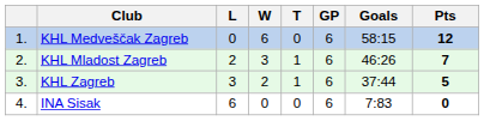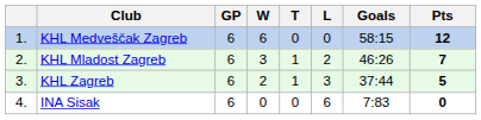 <table class="wikitable">
 <tr>
 <th width="30"></th>
 <th width="200">Club</th>
-<th width="30">L</th>
+<th width="30">GP</th>
 <th width="30">W</th>
 <th width="30">T</th>
-<th width="30">GP</th>
+<th width="30">L</th>
 <th width="70">Goals</th>
 <th width="70">Pts</th>
 </tr>
 <tr bgcolor="#BCD2EE" align="center">
 <td>1.</td>
 <td align="left"><a href='#'>KHL Medveščak Zagreb</a></td>
-<td>0</td>
+<td>6</td>
 <td>6</td>
 <td>0</td>
-<td>6</td>
+<td>0</td>
 <td>58:15</td>
 <td><strong>12</strong></td>
 </tr>
 <tr bgcolor="#e6fae6" align="center">
 <td>2.</td>
 <td align="left"><a href='#'>KHL Mladost Zagreb</a></td>
-<td>2</td>
+<td>6</td>
 <td>3</td>
 <td>1</td>
-<td>6</td>
+<td>2</td>
 <td>46:26</td>
 <td><strong>7</strong></td>
 </tr>
 <tr bgcolor="#e6fae6" align="center">
 <td>3.</td>
 <td align="left"><a href='#'>KHL Zagreb</a></td>
-<td>3</td>
+<td>6</td>
 <td>2</td>
 <td>1</td>
-<td>6</td>
+<td>3</td>
 <td>37:44</td>
 <td><strong>5</strong></td>
 </tr>
 <tr bgcolor="#FFFFFF" align="center">
 <td>4.</td>
 <td align="left"><a href='#'>INA Sisak</a></td>
 <td>6</td>
 <td>0</td>
 <td>0</td>
 <td>6</td>
 <td>7:83</td>
 <td><strong>0</strong></td>
 </tr>
 </table>
